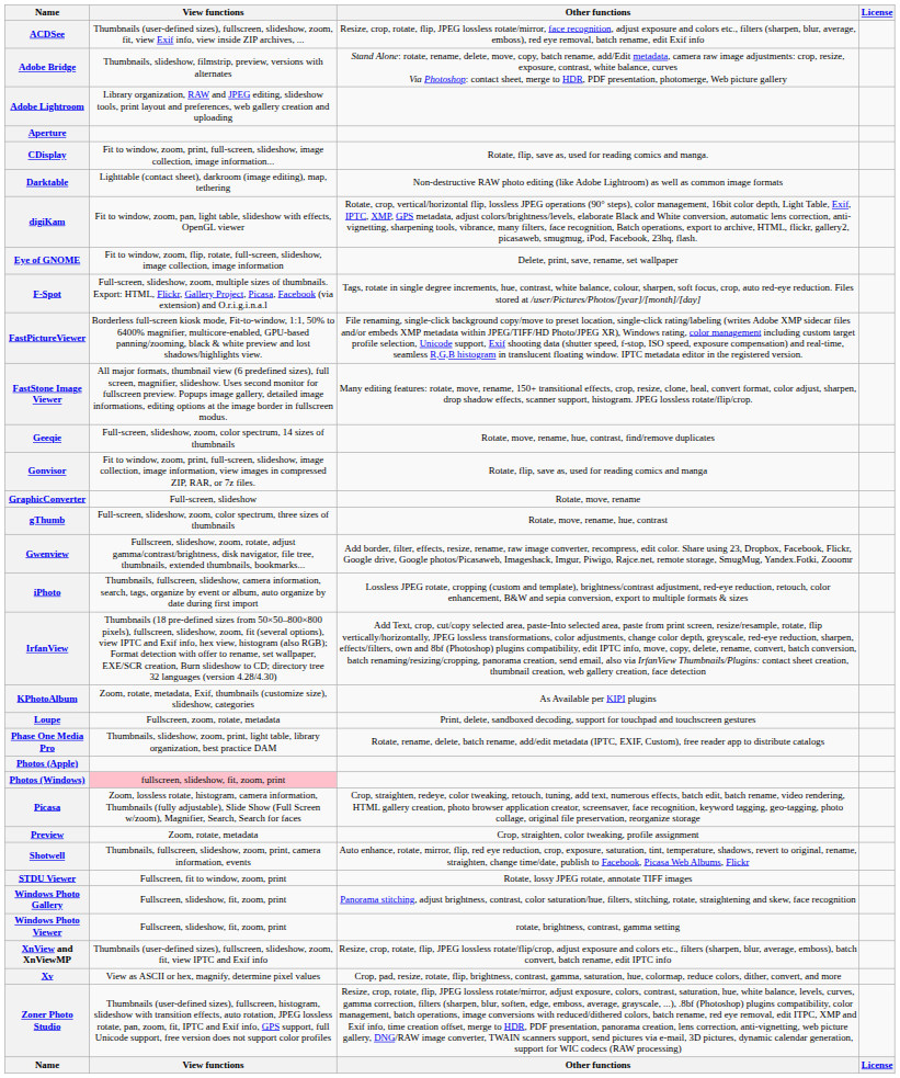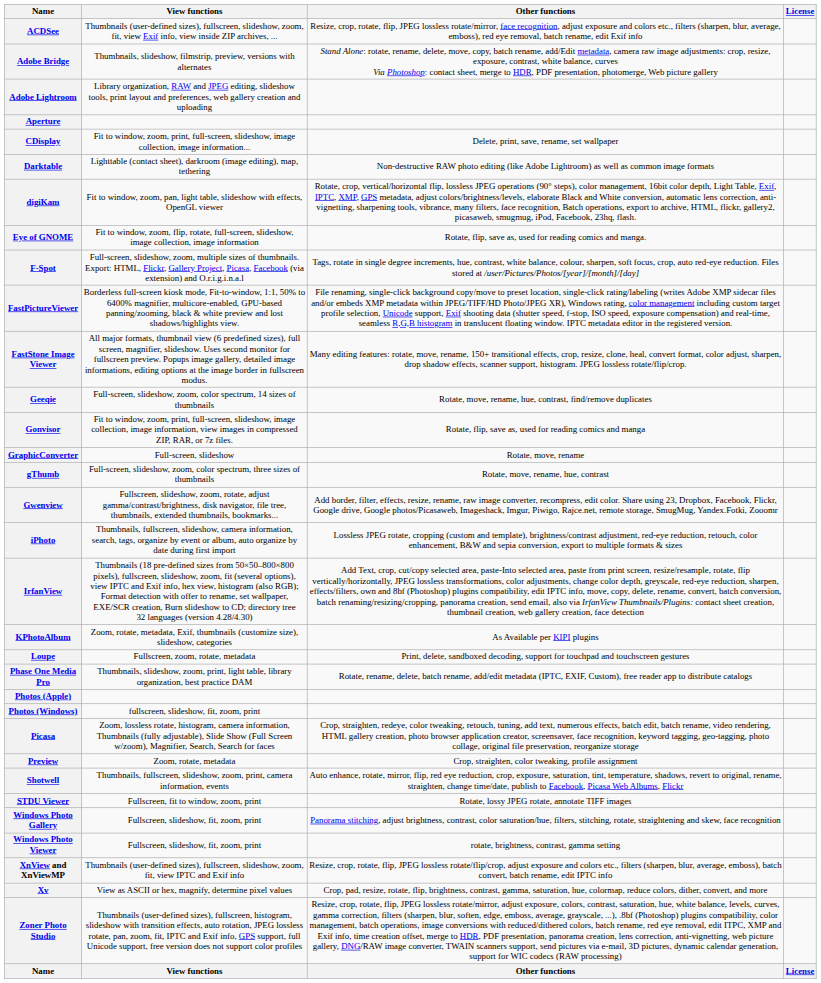 <table class="wikitable sortable sticky-header" style="font-size: 85%; text-align: center; width: auto;">
 <tr>
 <th>Name</th>
 <th>View functions</th>
 <th>Other functions</th>
 <th><a href='#'>License</a></th>
 </tr>
 <tr>
 <th scope="row"><a href='#'>ACDSee</a></th>
 <td>Thumbnails (user-defined sizes), fullscreen, slideshow, zoom, fit, view <a href='#'>Exif</a> info, view inside ZIP archives, ...</td>
 <td>Resize, crop, rotate, flip, JPEG lossless rotate/mirror, <a href='#'>face recognition</a>, adjust exposure and colors etc., filters (sharpen, blur, average, emboss), red eye removal, batch rename, edit Exif info</td>
 <td></td>
 </tr>
 <tr>
 <th scope="row"><a href='#'>Adobe Bridge</a></th>
 <td>Thumbnails, slideshow, filmstrip, preview, versions with alternates</td>
 <td><em>Stand Alone</em>: rotate, rename, delete, move, copy, batch rename, add/Edit <a href='#'>metadata</a>, camera raw image adjustments: crop, resize, exposure, contrast, white balance, curves<br><em>Via <a href='#'>Photoshop</a></em>: contact sheet, merge to <a href='#'>HDR</a>, PDF presentation, photomerge, Web picture gallery</td>
 <td></td>
 </tr>
 <tr>
 <th scope="row"><a href='#'>Adobe Lightroom</a></th>
 <td>Library organization, <a href='#'>RAW</a> and <a href='#'>JPEG</a> editing, slideshow tools, print layout and preferences, web gallery creation and uploading</td>
 <td></td>
 <td></td>
 </tr>
 <tr>
 <th scope="row"><a href='#'>Aperture</a></th>
 <td></td>
 <td></td>
 <td></td>
 </tr>
 <tr>
 <th scope="row"><a href='#'>CDisplay</a></th>
 <td>Fit to window, zoom, print, full-screen, slideshow, image collection, image information...</td>
-<td>Rotate, flip, save as, used for reading comics and manga.</td>
+<td>Delete, print, save, rename, set wallpaper</td>
 <td></td>
 </tr>
 <tr>
 <th scope="row"><a href='#'>Darktable</a></th>
 <td>Lighttable (contact sheet), darkroom (image editing), map, tethering</td>
 <td>Non-destructive RAW photo editing (like Adobe Lightroom) as well as common image formats</td>
 <td></td>
 </tr>
 <tr>
 <th scope="row"><a href='#'>digiKam</a></th>
 <td>Fit to window, zoom, pan, light table, slideshow with effects, OpenGL viewer</td>
 <td>Rotate, crop, vertical/horizontal flip, lossless JPEG operations (90° steps), color management, 16bit color depth, Light Table, <a href='#'>Exif</a>, <a href='#'>IPTC</a>, <a href='#'>XMP</a>, <a href='#'>GPS</a> metadata, adjust colors/brightness/levels, elaborate Black and White conversion, automatic lens correction, anti-vignetting, sharpening tools, vibrance, many filters, face recognition, Batch operations, export to archive, HTML, flickr, gallery2, picasaweb, smugmug, iPod, Facebook, 23hq, flash.</td>
 <td></td>
 </tr>
 <tr>
 <th scope="row"><a href='#'>Eye of GNOME</a></th>
 <td>Fit to window, zoom, flip, rotate, full-screen, slideshow, image collection, image information</td>
-<td>Delete, print, save, rename, set wallpaper</td>
+<td>Rotate, flip, save as, used for reading comics and manga.</td>
 <td></td>
 </tr>
 <tr>
 <th scope="row"><a href='#'>F-Spot</a></th>
 <td>Full-screen, slideshow, zoom, multiple sizes of thumbnails. Export: HTML, <a href='#'>Flickr</a>, <a href='#'>Gallery Project</a>, <a href='#'>Picasa</a>, <a href='#'>Facebook</a> (via extension) and O.r.i.g.i.n.a.l</td>
 <td>Tags, rotate in single degree increments, hue, contrast, white balance, colour, sharpen, soft focus, crop, auto red-eye reduction. Files stored at <em>/user/Pictures/Photos/[year]/[month]/[day]</em></td>
 <td></td>
 </tr>
 <tr>
 <th scope="row"><a href='#'>FastPictureViewer</a></th>
 <td>Borderless full-screen kiosk mode, Fit-to-window, 1:1, 50% to 6400% magnifier, multicore-enabled, GPU-based panning/zooming, black & white preview and lost shadows/highlights view.</td>
 <td>File renaming, single-click background copy/move to preset location, single-click rating/labeling (writes Adobe XMP sidecar files and/or embeds XMP metadata within JPEG/TIFF/HD Photo/JPEG XR), Windows rating, <a href='#'>color management</a> including custom target profile selection, <a href='#'>Unicode</a> support, <a href='#'>Exif</a> shooting data (shutter speed, f-stop, ISO speed, exposure compensation) and real-time, seamless <a href='#'>R,G,B histogram</a> in translucent floating window. IPTC metadata editor in the registered version.</td>
 <td></td>
 </tr>
 <tr>
 <th scope="row"><a href='#'>FastStone Image Viewer</a></th>
 <td>All major formats, thumbnail view (6 predefined sizes), full screen, magnifier, slideshow. Uses second monitor for fullscreen preview. Popups image gallery, detailed image informations, editing options at the image border in fullscreen modus.</td>
 <td>Many editing features: rotate, move, rename, 150+ transitional effects, crop, resize, clone, heal, convert format, color adjust, sharpen, drop shadow effects, scanner support, histogram. JPEG lossless rotate/flip/crop.</td>
 <td></td>
 </tr>
 <tr>
 <th scope="row"><a href='#'>Geeqie</a></th>
 <td>Full-screen, slideshow, zoom, color spectrum, 14 sizes of thumbnails</td>
 <td>Rotate, move, rename, hue, contrast, find/remove duplicates</td>
 <td></td>
 </tr>
 <tr>
 <th scope="row"><a href='#'>Gonvisor</a></th>
 <td>Fit to window, zoom, print, full-screen, slideshow, image collection, image information, view images in compressed ZIP, RAR, or 7z files.</td>
 <td>Rotate, flip, save as, used for reading comics and manga</td>
 <td></td>
 </tr>
 <tr>
 <th scope="row"><a href='#'>GraphicConverter</a></th>
 <td>Full-screen, slideshow</td>
 <td>Rotate, move, rename</td>
 <td></td>
 </tr>
 <tr>
 <th scope="row"><a href='#'>gThumb</a></th>
 <td>Full-screen, slideshow, zoom, color spectrum, three sizes of thumbnails</td>
 <td>Rotate, move, rename, hue, contrast</td>
 <td></td>
 </tr>
 <tr>
 <th scope="row"><a href='#'>Gwenview</a></th>
 <td>Fullscreen, slideshow, zoom, rotate, adjust gamma/contrast/brightness, disk navigator, file tree, thumbnails, extended thumbnails, bookmarks...</td>
 <td>Add border, filter, effects, resize, rename, raw image converter, recompress, edit color. Share using 23, Dropbox, Facebook, Flickr, Google drive, Google photos/Picasaweb, Imageshack, Imgur, Piwigo, Rajce.net, remote storage, SmugMug, Yandex.Fotki, Zooomr</td>
 <td></td>
 </tr>
 <tr>
 <th scope="row"><a href='#'>iPhoto</a></th>
 <td>Thumbnails, fullscreen, slideshow, camera information, search, tags, organize by event or album, auto organize by date during first import</td>
 <td>Lossless JPEG rotate, cropping (custom and template), brightness/contrast adjustment, red-eye reduction, retouch, color enhancement, B&W and sepia conversion, export to multiple formats & sizes</td>
 <td></td>
 </tr>
 <tr>
 <th scope="row"><a href='#'>IrfanView</a></th>
 <td>Thumbnails (18 pre-defined sizes from 50×50–800×800 pixels), fullscreen, slideshow, zoom, fit (several options), view IPTC and Exif info, hex view, histogram (also RGB); Format detection with offer to rename, set wallpaper, EXE/SCR creation, Burn slideshow to CD; directory tree<br>32 languages (version 4.28/4.30)</td>
 <td>Add Text, crop, cut/copy selected area, paste-Into selected area, paste from print screen, resize/resample, rotate, flip vertically/horizontally, JPEG lossless transformations, color adjustments, change color depth, greyscale, red-eye reduction, sharpen, effects/filters, own and 8bf (Photoshop) plugins compatibility, edit IPTC info, move, copy, delete, rename, convert, batch conversion, batch renaming/resizing/cropping, panorama creation, send email, also via <em>IrfanView Thumbnails/Plugins:</em> contact sheet creation, thumbnail creation, web gallery creation, face detection</td>
 <td></td>
 </tr>
 <tr>
 <th scope="row"><a href='#'>KPhotoAlbum</a></th>
 <td>Zoom, rotate, metadata, Exif, thumbnails (customize size), slideshow, categories</td>
 <td>As Available per <a href='#'>KIPI</a> plugins</td>
 <td></td>
 </tr>
 <tr>
 <th scope="row"><a href='#'>Loupe</a></th>
 <td>Fullscreen, zoom, rotate, metadata</td>
 <td>Print, delete, sandboxed decoding, support for touchpad and touchscreen gestures</td>
 <td></td>
 </tr>
 <tr>
 <th scope="row"><a href='#'>Phase One Media Pro</a></th>
 <td>Thumbnails, slideshow, zoom, print, light table, library organization, best practice DAM</td>
 <td>Rotate, rename, delete, batch rename, add/edit metadata (IPTC, EXIF, Custom), free reader app to distribute catalogs</td>
 <td></td>
 </tr>
 <tr>
 <th scope="row"><a href='#'>Photos (Apple)</a></th>
 <td></td>
 <td></td>
 <td></td>
 </tr>
 <tr>
 <th scope="row"><a href='#'>Photos (Windows)</a></th>
-<td style="background: pink;">fullscreen, slideshow, fit, zoom, print</td>
+<td>fullscreen, slideshow, fit, zoom, print</td>
 <td></td>
 <td></td>
 </tr>
 <tr>
 <th scope="row"><a href='#'>Picasa</a></th>
 <td>Zoom, lossless rotate, histogram, camera information, Thumbnails (fully adjustable), Slide Show (Full Screen w/zoom), Magnifier, Search, Search for faces</td>
 <td>Crop, straighten, redeye, color tweaking, retouch, tuning, add text, numerous effects, batch edit, batch rename, video rendering, HTML gallery creation, photo browser application creator, screensaver, face recognition, keyword tagging, geo-tagging, photo collage, original file preservation, reorganize storage</td>
 <td></td>
 </tr>
 <tr>
 <th scope="row"><a href='#'>Preview</a></th>
 <td>Zoom, rotate, metadata</td>
 <td>Crop, straighten, color tweaking, profile assignment</td>
 <td></td>
 </tr>
 <tr>
 <th scope="row"><a href='#'>Shotwell</a></th>
 <td>Thumbnails, fullscreen, slideshow, zoom, print, camera information, events</td>
 <td>Auto enhance, rotate, mirror, flip, red eye reduction, crop, exposure, saturation, tint, temperature, shadows, revert to original, rename, straighten, change time/date, publish to <a href='#'>Facebook</a>, <a href='#'>Picasa Web Albums</a>, <a href='#'>Flickr</a></td>
 <td></td>
 </tr>
 <tr>
 <th scope="row"><a href='#'>STDU Viewer</a></th>
 <td>Fullscreen, fit to window, zoom, print</td>
 <td>Rotate, lossy JPEG rotate, annotate TIFF images</td>
 <td></td>
 </tr>
 <tr>
 <th scope="row"><a href='#'>Windows Photo Gallery</a></th>
 <td>Fullscreen, slideshow, fit, zoom, print</td>
 <td><a href='#'>Panorama stitching</a>, adjust brightness, contrast, color saturation/hue, filters, stitching, rotate, straightening and skew, face recognition</td>
 <td></td>
 </tr>
 <tr>
 <th scope="row"><a href='#'>Windows Photo Viewer</a></th>
 <td>Fullscreen, slideshow, fit, zoom, print</td>
 <td>rotate, brightness, contrast, gamma setting</td>
 <td></td>
 </tr>
 <tr>
 <th scope="row"><a href='#'>XnView</a> and XnViewMP</th>
 <td>Thumbnails (user-defined sizes), fullscreen, slideshow, zoom, fit, view IPTC and Exif info</td>
 <td>Resize, crop, rotate, flip, JPEG lossless rotate/flip/crop, adjust exposure and colors etc., filters (sharpen, blur, average, emboss), batch convert, batch rename, edit IPTC info</td>
 <td></td>
 </tr>
 <tr>
 <th scope="row"><a href='#'>Xv</a></th>
 <td>View as ASCII or hex, magnify, determine pixel values</td>
 <td>Crop, pad, resize, rotate, flip, brightness, contrast, gamma, saturation, hue, colormap, reduce colors, dither, convert, and more</td>
 <td></td>
 </tr>
 <tr>
 <th scope="row"><a href='#'>Zoner Photo Studio</a></th>
 <td>Thumbnails (user-defined sizes), fullscreen, histogram, slideshow with transition effects, auto rotation, JPEG lossless rotate, pan, zoom, fit, IPTC and Exif info, <a href='#'>GPS</a> support, full Unicode support, free version does not support color profiles</td>
 <td>Resize, crop, rotate, flip, JPEG lossless rotate/mirror, adjust exposure, colors, contrast, saturation, hue, white balance, levels, curves, gamma correction, filters (sharpen, blur, soften, edge, emboss, average, grayscale, ...), .8bf (Photoshop) plugins compatibility, color management, batch operations, image conversions with reduced/dithered colors, batch rename, red eye removal, edit ITPC, XMP and Exif info, time creation offset, merge to <a href='#'>HDR</a>, PDF presentation, panorama creation, lens correction, anti-vignetting, web picture gallery, <a href='#'>DNG</a>/RAW image converter, TWAIN scanners support, send pictures via e-mail, 3D pictures, dynamic calendar generation, support for WIC codecs (RAW processing)</td>
 <td></td>
 </tr>
 <tr>
 <th>Name</th>
 <th>View functions</th>
 <th>Other functions</th>
 <th><a href='#'>License</a></th>
 </tr>
 </table>
